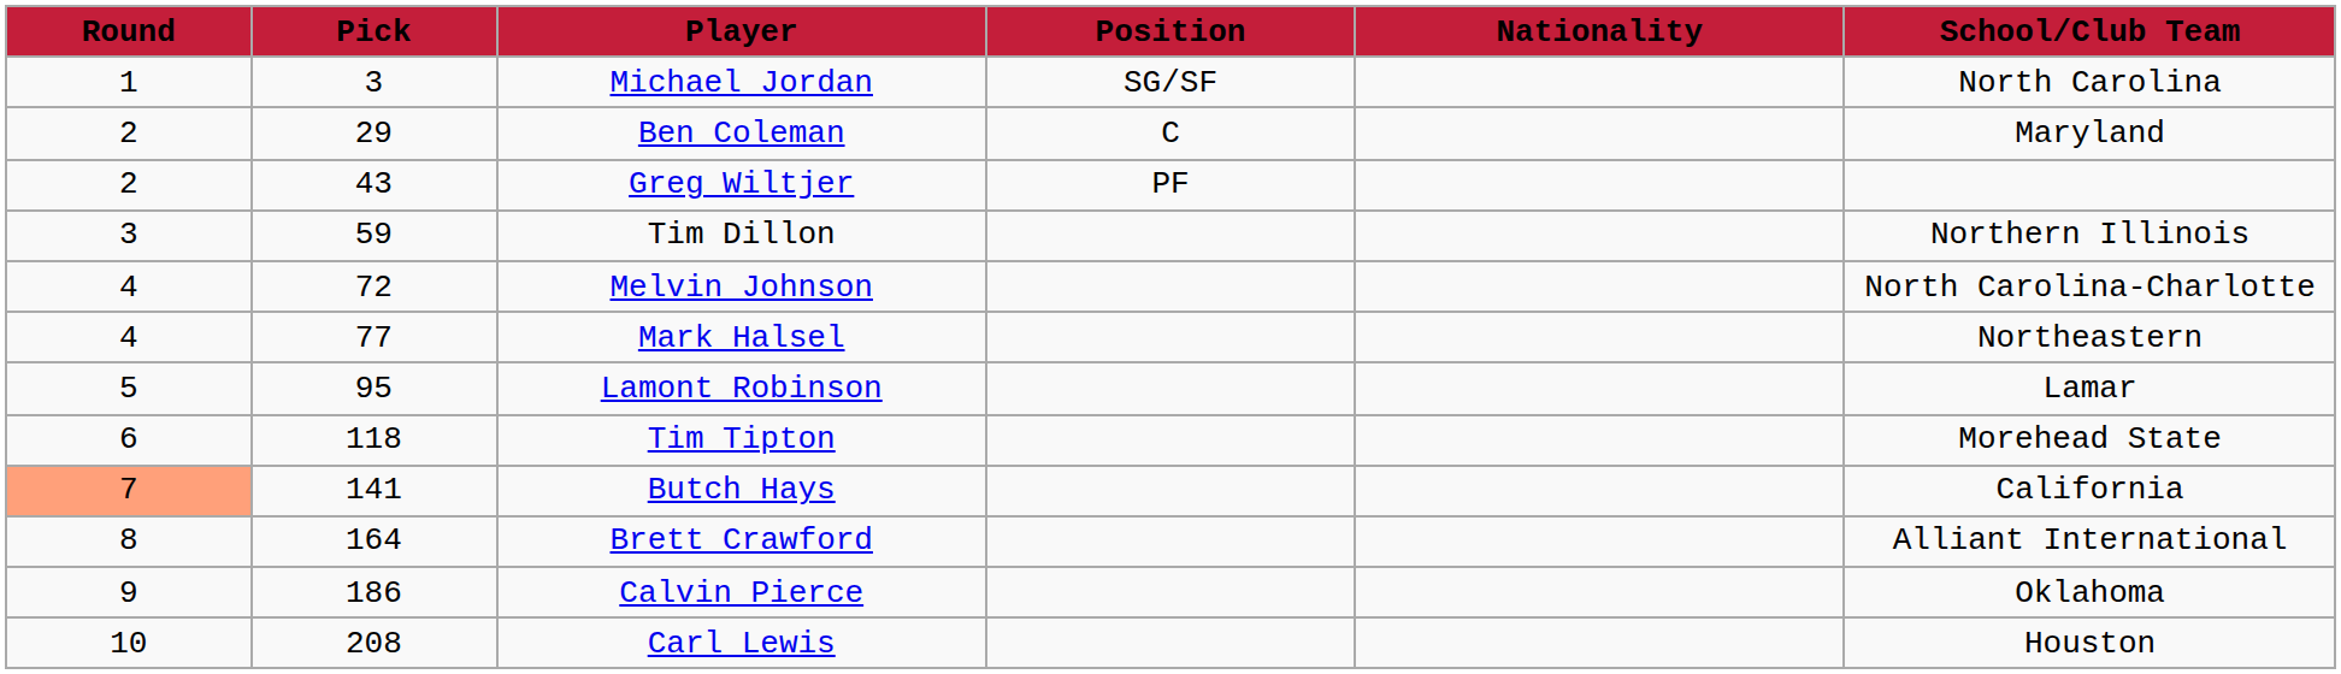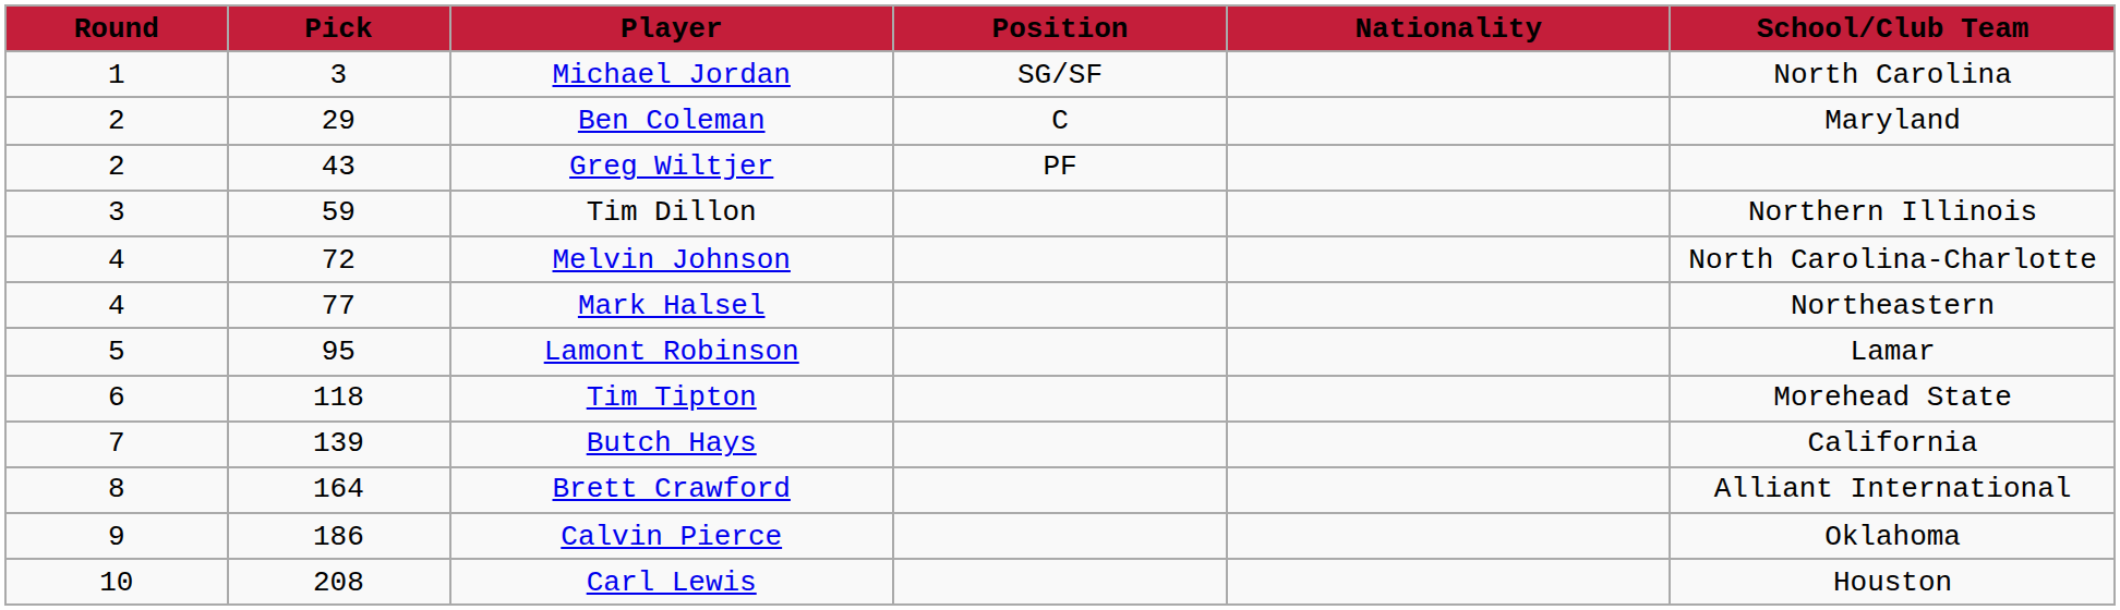 <table class="wikitable sortable sortable">
 <tr>
 <th style="background:#C41E3A;" width="10%">Round</th>
 <th style="background:#C41E3A;" width="10%">Pick</th>
 <th style="background:#C41E3A;" width="20%">Player</th>
 <th style="background:#C41E3A;" width="15%">Position</th>
 <th style="background:#C41E3A;" width="20%">Nationality</th>
 <th style="background:#C41E3A;" width="20%">School/Club Team</th>
 </tr>
 <tr style="text-align: center">
 <td>1</td>
 <td>3</td>
 <td><a href='#'>Michael Jordan</a></td>
 <td>SG/SF</td>
 <td></td>
 <td>North Carolina</td>
 </tr>
 <tr style="text-align: center">
 <td>2</td>
 <td>29</td>
 <td><a href='#'>Ben Coleman</a></td>
 <td>C</td>
 <td></td>
 <td>Maryland</td>
 </tr>
 <tr style="text-align: center">
 <td>2</td>
 <td>43</td>
 <td><a href='#'>Greg Wiltjer</a></td>
 <td>PF</td>
 <td></td>
 <td></td>
 </tr>
 <tr style="text-align: center">
 <td>3</td>
 <td>59</td>
 <td>Tim Dillon</td>
 <td></td>
 <td></td>
 <td>Northern Illinois</td>
 </tr>
 <tr style="text-align: center">
 <td>4</td>
 <td>72</td>
 <td><a href='#'>Melvin Johnson</a></td>
 <td></td>
 <td></td>
 <td>North Carolina-Charlotte</td>
 </tr>
 <tr style="text-align: center">
 <td>4</td>
 <td>77</td>
 <td><a href='#'>Mark Halsel</a></td>
 <td></td>
 <td></td>
 <td>Northeastern</td>
 </tr>
 <tr style="text-align: center">
 <td>5</td>
 <td>95</td>
 <td><a href='#'>Lamont Robinson</a></td>
 <td></td>
 <td></td>
 <td>Lamar</td>
 </tr>
 <tr style="text-align: center">
 <td>6</td>
 <td>118</td>
 <td><a href='#'>Tim Tipton</a></td>
 <td></td>
 <td></td>
 <td>Morehead State</td>
 </tr>
 <tr style="text-align: center">
-<td style="background: lightsalmon;">7</td>
-<td>141</td>
+<td>7</td>
+<td>139</td>
 <td><a href='#'>Butch Hays</a></td>
 <td></td>
 <td></td>
 <td>California</td>
 </tr>
 <tr style="text-align: center">
 <td>8</td>
 <td>164</td>
 <td><a href='#'>Brett Crawford</a></td>
 <td></td>
 <td></td>
 <td>Alliant International</td>
 </tr>
 <tr style="text-align: center">
 <td>9</td>
 <td>186</td>
 <td><a href='#'>Calvin Pierce</a></td>
 <td></td>
 <td></td>
 <td>Oklahoma</td>
 </tr>
 <tr style="text-align: center">
 <td>10</td>
 <td>208</td>
 <td><a href='#'>Carl Lewis</a></td>
 <td></td>
 <td></td>
 <td>Houston</td>
 </tr>
 </table>
